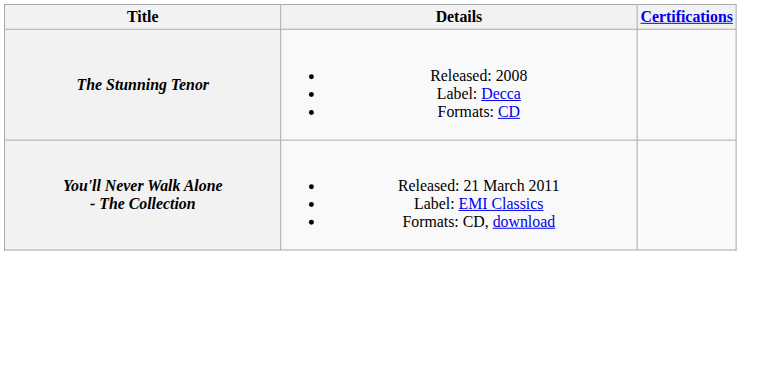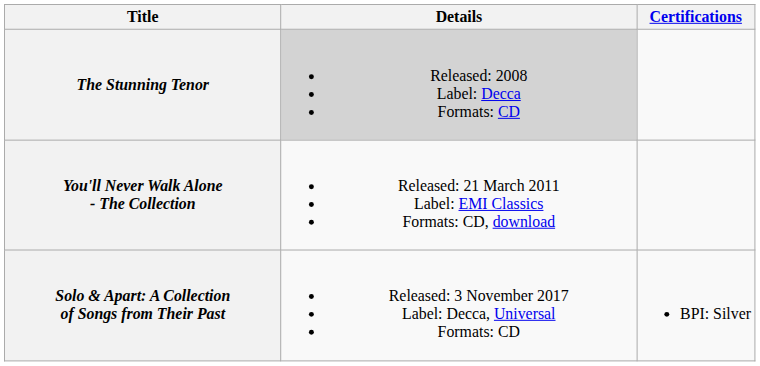 <table class="wikitable plainrowheaders" style="text-align:center;">
 <tr>
 <th scope="col" style="width:17em;">Title</th>
 <th scope="col" style="width:22em;">Details</th>
 <th scope="col"><a href='#'>Certifications</a></th>
 </tr>
 <tr>
 <th scope="row"><em>The Stunning Tenor</em></th>
-<td><br><ul><li>Released: 2008</li><li>Label: <a href='#'>Decca</a></li><li>Formats: <a href='#'>CD</a></li></ul></td>
+<td style="background: lightgrey;"><br><ul><li>Released: 2008</li><li>Label: <a href='#'>Decca</a></li><li>Formats: <a href='#'>CD</a></li></ul></td>
 <td></td>
 </tr>
 <tr>
 <th scope="row"><em>You'll Never Walk Alone<br>- The Collection</em></th>
 <td><br><ul><li>Released: 21 March 2011</li><li>Label: <a href='#'>EMI Classics</a></li><li>Formats: CD, <a href='#'>download</a></li></ul></td>
 <td></td>
 </tr>
+<tr>
+<th scope="row"><em>Solo & Apart: A Collection<br>of Songs from Their Past</em><br></th>
+<td><br><ul><li>Released: 3 November 2017</li><li>Label: Decca, <a href='#'>Universal</a></li><li>Formats: CD</li></ul></td>
+<td><br><ul><li>BPI: Silver</li></ul></td>
+</tr>
 </table>
